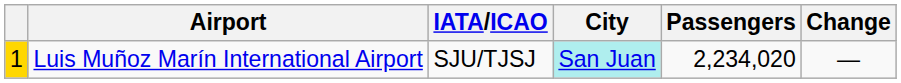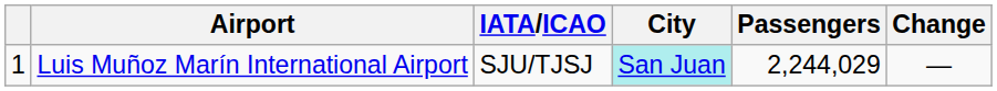 <table class="wikitable sortable">
 <tr>
 <th></th>
 <th>Airport</th>
 <th><a href='#'>IATA</a>/<a href='#'>ICAO</a></th>
 <th>City</th>
 <th>Passengers</th>
 <th>Change</th>
 </tr>
 <tr>
-<td style="background: gold;">1</td>
+<td>1</td>
 <td><a href='#'>Luis Muñoz Marín International Airport</a></td>
 <td>SJU/TJSJ</td>
 <td style="background: paleturquoise;"><a href='#'>San Juan</a></td>
-<td align="right">2,234,020</td>
+<td align="right">2,244,029</td>
 <td align="center">—</td>
 </tr>
 </table>
